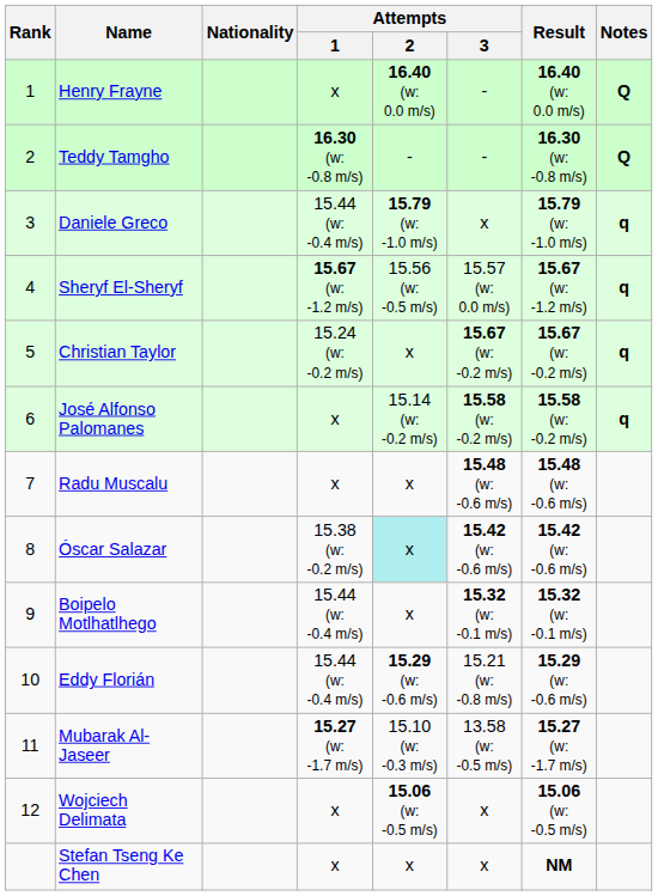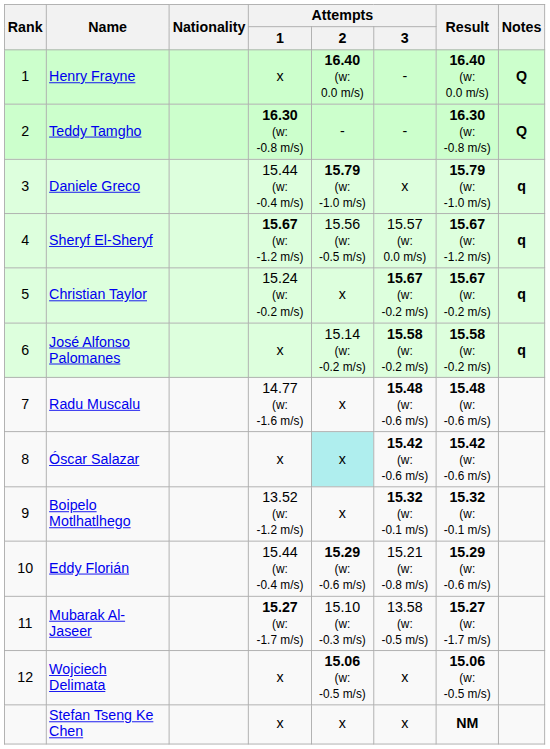 <table class="wikitable sortable" style="text-align:center">
 <tr>
 <th rowspan=2>Rank</th>
 <th rowspan=2>Name</th>
 <th rowspan=2>Nationality</th>
 <th colspan=3>Attempts</th>
 <th rowspan=2>Result</th>
 <th rowspan=2>Notes</th>
 </tr>
 <tr>
 <th>1</th>
 <th>2</th>
 <th>3</th>
 </tr>
 <tr bgcolor=ccffcc>
 <td>1</td>
 <td align=left><a href='#'>Henry Frayne</a></td>
 <td align=left></td>
 <td>x</td>
 <td><strong>16.40</strong><br><small>(w: 0.0 m/s)</small></td>
 <td>-</td>
 <td><strong>16.40</strong> <br><small>(w: 0.0 m/s)</small></td>
 <td><strong>Q</strong></td>
 </tr>
 <tr bgcolor=ccffcc>
 <td>2</td>
 <td align=left><a href='#'>Teddy Tamgho</a></td>
 <td align=left></td>
 <td><strong>16.30</strong><br><small>(w: -0.8 m/s)</small></td>
 <td>-</td>
 <td>-</td>
 <td><strong>16.30</strong> <br><small>(w: -0.8 m/s)</small></td>
 <td><strong>Q</strong></td>
 </tr>
 <tr bgcolor=ddffdd>
 <td>3</td>
 <td align=left><a href='#'>Daniele Greco</a></td>
 <td align=left></td>
 <td>15.44<br><small>(w: -0.4 m/s)</small></td>
 <td><strong>15.79</strong><br><small>(w: -1.0 m/s)</small></td>
 <td>x</td>
 <td><strong>15.79</strong> <br><small>(w: -1.0 m/s)</small></td>
 <td><strong>q</strong></td>
 </tr>
 <tr bgcolor=ddffdd>
 <td>4</td>
 <td align=left><a href='#'>Sheryf El-Sheryf</a></td>
 <td align=left></td>
 <td><strong>15.67</strong><br><small>(w: -1.2 m/s)</small></td>
 <td>15.56<br><small>(w: -0.5 m/s)</small></td>
 <td>15.57<br><small>(w: 0.0 m/s)</small></td>
 <td><strong>15.67</strong> <br><small>(w: -1.2 m/s)</small></td>
 <td><strong>q</strong></td>
 </tr>
 <tr bgcolor=ddffdd>
 <td>5</td>
 <td align=left><a href='#'>Christian Taylor</a></td>
 <td align=left></td>
 <td>15.24<br><small>(w: -0.2 m/s)</small></td>
 <td>x</td>
 <td><strong>15.67</strong><br><small>(w: -0.2 m/s)</small></td>
 <td><strong>15.67</strong> <br><small>(w: -0.2 m/s)</small></td>
 <td><strong>q</strong></td>
 </tr>
 <tr bgcolor=ddffdd>
 <td>6</td>
 <td align=left><a href='#'>José Alfonso Palomanes</a></td>
 <td align=left></td>
 <td>x</td>
 <td>15.14<br><small>(w: -0.2 m/s)</small></td>
 <td><strong>15.58</strong><br><small>(w: -0.2 m/s)</small></td>
 <td><strong>15.58</strong> <br><small>(w: -0.2 m/s)</small></td>
 <td><strong>q</strong></td>
 </tr>
 <tr>
 <td>7</td>
 <td align=left><a href='#'>Radu Muscalu</a></td>
 <td align=left></td>
-<td>x</td>
+<td>14.77<br><small>(w: -1.6 m/s)</small></td>
 <td>x</td>
 <td><strong>15.48</strong><br><small>(w: -0.6 m/s)</small></td>
 <td><strong>15.48</strong> <br><small>(w: -0.6 m/s)</small></td>
 <td></td>
 </tr>
 <tr>
 <td>8</td>
 <td align=left><a href='#'>Óscar Salazar</a></td>
 <td align=left></td>
-<td>15.38<br><small>(w: -0.2 m/s)</small></td>
+<td>x</td>
 <td style="background: paleturquoise;">x</td>
 <td><strong>15.42</strong><br><small>(w: -0.6 m/s)</small></td>
 <td><strong>15.42</strong> <br><small>(w: -0.6 m/s)</small></td>
 <td></td>
 </tr>
 <tr>
 <td>9</td>
 <td align=left><a href='#'>Boipelo Motlhatlhego</a></td>
 <td align=left></td>
-<td>15.44<br><small>(w: -0.4 m/s)</small></td>
+<td>13.52<br><small>(w: -1.2 m/s)</small></td>
 <td>x</td>
 <td><strong>15.32</strong><br><small>(w: -0.1 m/s)</small></td>
 <td><strong>15.32</strong> <br><small>(w: -0.1 m/s)</small></td>
 <td></td>
 </tr>
 <tr>
 <td>10</td>
 <td align=left><a href='#'>Eddy Florián</a></td>
 <td align=left></td>
 <td>15.44<br><small>(w: -0.4 m/s)</small></td>
 <td><strong>15.29</strong><br><small>(w: -0.6 m/s)</small></td>
 <td>15.21<br><small>(w: -0.8 m/s)</small></td>
 <td><strong>15.29</strong> <br><small>(w: -0.6 m/s)</small></td>
 <td></td>
 </tr>
 <tr>
 <td>11</td>
 <td align=left><a href='#'>Mubarak Al-Jaseer</a></td>
 <td align=left></td>
 <td><strong>15.27</strong><br><small>(w: -1.7 m/s)</small></td>
 <td>15.10<br><small>(w: -0.3 m/s)</small></td>
 <td>13.58<br><small>(w: -0.5 m/s)</small></td>
 <td><strong>15.27</strong> <br><small>(w: -1.7 m/s)</small></td>
 <td></td>
 </tr>
 <tr>
 <td>12</td>
 <td align=left><a href='#'>Wojciech Delimata</a></td>
 <td align=left></td>
 <td>x</td>
 <td><strong>15.06</strong><br><small>(w: -0.5 m/s)</small></td>
 <td>x</td>
 <td><strong>15.06</strong> <br><small>(w: -0.5 m/s)</small></td>
 <td></td>
 </tr>
 <tr>
 <td></td>
 <td align=left><a href='#'>Stefan Tseng Ke Chen</a></td>
 <td align=left></td>
 <td>x</td>
 <td>x</td>
 <td>x</td>
 <td><strong>NM</strong></td>
 <td></td>
 </tr>
 </table>
